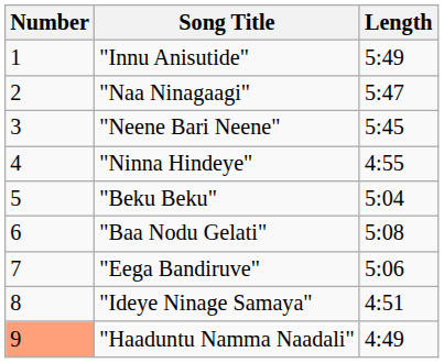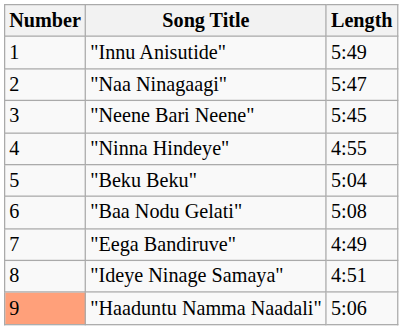 <table class="wikitable sortable">
 <tr>
 <th>Number</th>
 <th>Song Title</th>
 <th>Length</th>
 </tr>
 <tr>
 <td>1</td>
 <td>"Innu Anisutide"</td>
 <td>5:49</td>
 </tr>
 <tr>
 <td>2</td>
 <td>"Naa Ninagaagi"</td>
 <td>5:47</td>
 </tr>
 <tr>
 <td>3</td>
 <td>"Neene Bari Neene"</td>
 <td>5:45</td>
 </tr>
 <tr>
 <td>4</td>
 <td>"Ninna Hindeye"</td>
 <td>4:55</td>
 </tr>
 <tr>
 <td>5</td>
 <td>"Beku Beku"</td>
 <td>5:04</td>
 </tr>
 <tr>
 <td>6</td>
 <td>"Baa Nodu Gelati"</td>
 <td>5:08</td>
 </tr>
 <tr>
 <td>7</td>
 <td>"Eega Bandiruve"</td>
-<td>5:06</td>
+<td>4:49</td>
 </tr>
 <tr>
 <td>8</td>
 <td>"Ideye Ninage Samaya"</td>
 <td>4:51</td>
 </tr>
 <tr>
 <td style="background: lightsalmon;">9</td>
 <td>"Haaduntu Namma Naadali"</td>
-<td>4:49</td>
+<td>5:06</td>
 </tr>
 </table>
